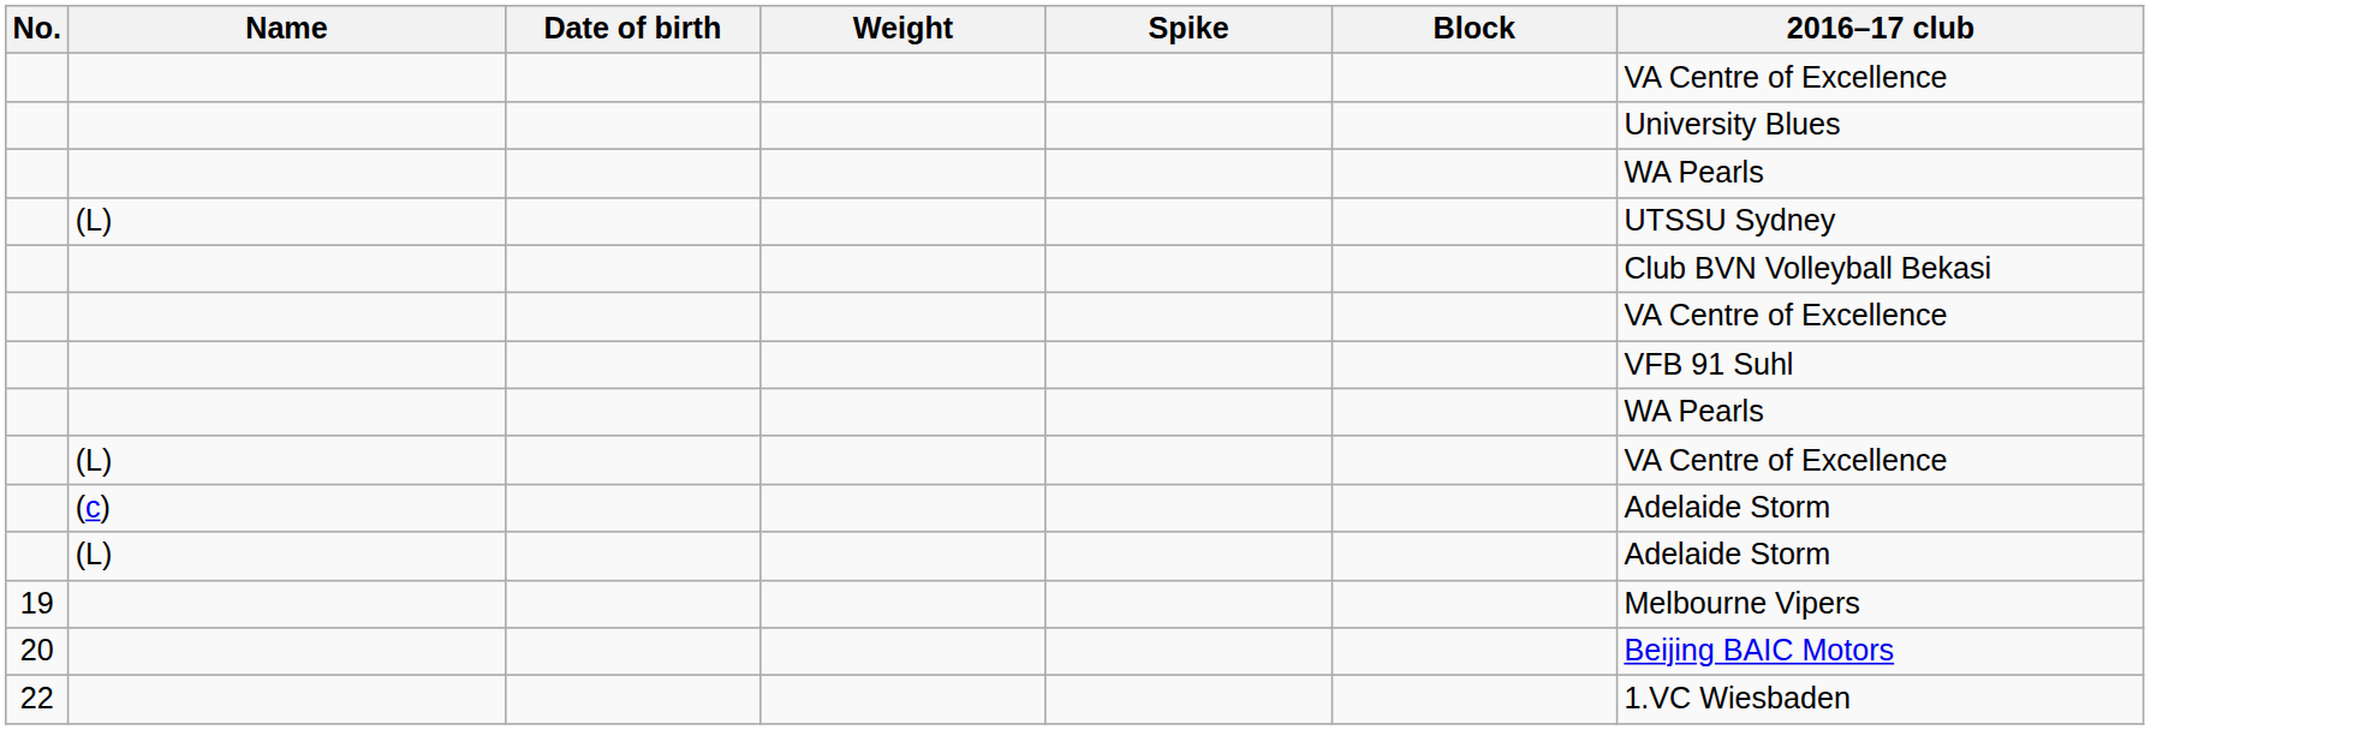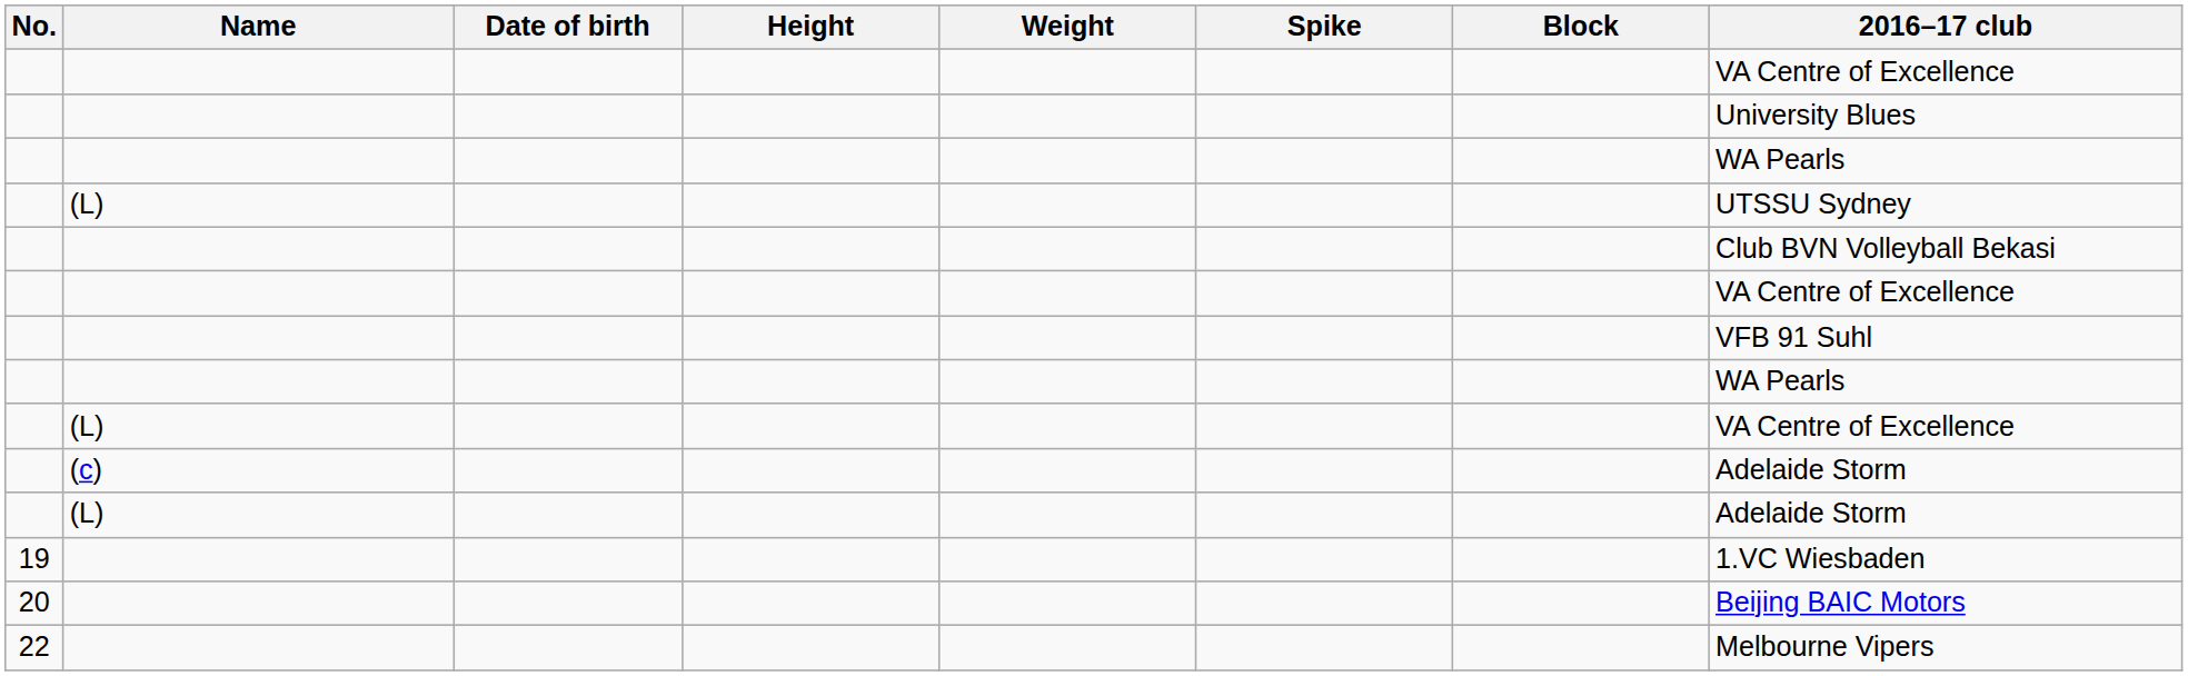 <table class="wikitable sortable" style="font-size:100%; text-align:center;">
 <tr>
 <th>No.</th>
 <th style="width:14em">Name</th>
 <th style="width:8em">Date of birth</th>
+<th style="width:9em">Height</th>
 <th style="width:9em">Weight</th>
 <th style="width:9em">Spike</th>
 <th style="width:9em">Block</th>
 <th style="width:17em">2016–17 club</th>
 </tr>
 <tr>
 <td></td>
 <td align=left></td>
 <td align=right></td>
 <td></td>
 <td></td>
 <td></td>
+<td></td>
 <td align=left> VA Centre of Excellence</td>
 </tr>
 <tr>
 <td></td>
 <td align=left></td>
 <td align=right></td>
+<td></td>
 <td></td>
 <td></td>
 <td></td>
 <td align=left> University Blues</td>
 </tr>
 <tr>
 <td></td>
 <td align=left></td>
 <td align=right></td>
 <td></td>
 <td></td>
 <td></td>
+<td></td>
 <td align=left> WA Pearls</td>
 </tr>
 <tr>
 <td></td>
 <td align=left> (L)</td>
 <td align=right></td>
+<td></td>
 <td></td>
 <td></td>
 <td></td>
 <td align=left> UTSSU Sydney</td>
 </tr>
 <tr>
 <td></td>
 <td align=left></td>
 <td align=right></td>
 <td></td>
 <td></td>
 <td></td>
+<td></td>
 <td align=left> Club BVN Volleyball Bekasi</td>
 </tr>
 <tr>
 <td></td>
 <td align=left></td>
 <td align=right></td>
+<td></td>
 <td></td>
 <td></td>
 <td></td>
 <td align=left> VA Centre of Excellence</td>
 </tr>
 <tr>
 <td></td>
 <td align=left></td>
 <td align=right></td>
 <td></td>
 <td></td>
 <td></td>
+<td></td>
 <td align=left> VFB 91 Suhl</td>
 </tr>
 <tr>
 <td></td>
 <td align=left></td>
 <td align=right></td>
+<td></td>
 <td></td>
 <td></td>
 <td></td>
 <td align=left> WA Pearls</td>
 </tr>
 <tr>
 <td></td>
 <td align=left> (L)</td>
 <td align=right></td>
 <td></td>
 <td></td>
 <td></td>
+<td></td>
 <td align=left> VA Centre of Excellence</td>
 </tr>
 <tr>
 <td></td>
 <td align=left> (<a href='#'>c</a>)</td>
 <td align=right></td>
+<td></td>
 <td></td>
 <td></td>
 <td></td>
 <td align=left> Adelaide Storm</td>
 </tr>
 <tr>
 <td></td>
 <td align=left> (L)</td>
 <td align=right></td>
 <td></td>
 <td></td>
 <td></td>
+<td></td>
 <td align=left> Adelaide Storm</td>
 </tr>
 <tr>
 <td>19</td>
 <td align=left></td>
 <td align=right></td>
 <td></td>
 <td></td>
 <td></td>
-<td align=left> Melbourne Vipers</td>
+<td></td>
+<td align=left> 1.VC Wiesbaden</td>
 </tr>
 <tr>
 <td>20</td>
 <td align=left></td>
 <td align=right></td>
+<td></td>
 <td></td>
 <td></td>
 <td></td>
 <td align=left> <a href='#'>Beijing BAIC Motors</a></td>
 </tr>
 <tr>
 <td>22</td>
 <td align=left></td>
 <td align=right></td>
 <td></td>
 <td></td>
 <td></td>
-<td align=left> 1.VC Wiesbaden</td>
+<td></td>
+<td align=left> Melbourne Vipers</td>
 </tr>
 </table>
